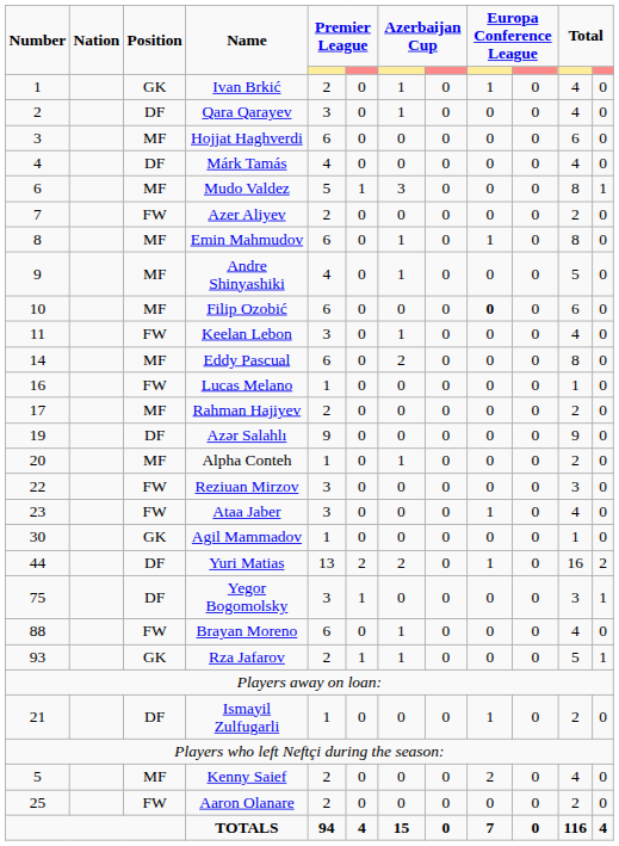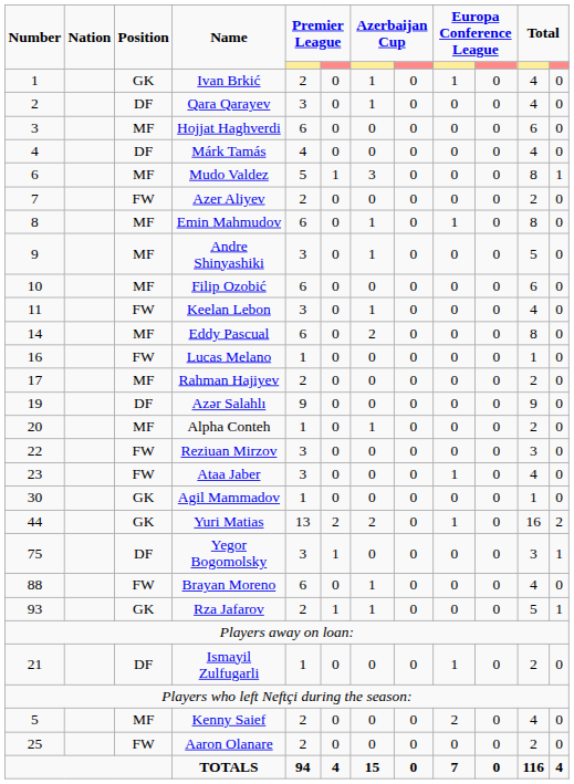 <table class="wikitable" style="text-align:center;">
 <tr>
 <td rowspan="2"  style="width:5%; text-align:center;"><strong>Number</strong></td>
 <td rowspan="2"  style="width:5%; text-align:center;"><strong>Nation</strong></td>
 <td rowspan="2"  style="width:5%; text-align:center;"><strong>Position</strong></td>
 <td rowspan="2"  style="width:20%; text-align:center;"><strong>Name</strong></td>
 <td colspan="2" style="text-align:center;"><strong><a href='#'>Premier League</a></strong></td>
 <td colspan="2" style="text-align:center;"><strong><a href='#'>Azerbaijan Cup</a></strong></td>
 <td colspan="2" style="text-align:center;"><strong><a href='#'>Europa Conference League</a></strong></td>
 <td colspan="2" style="text-align:center;"><strong>Total</strong></td>
 </tr>
 <tr>
 <th style="width:60px; background:#fe9;"></th>
 <th style="width:60px; background:#ff8888;"></th>
 <th style="width:60px; background:#fe9;"></th>
 <th style="width:60px; background:#ff8888;"></th>
 <th style="width:60px; background:#fe9;"></th>
 <th style="width:60px; background:#ff8888;"></th>
 <th style="width:60px; background:#fe9;"></th>
 <th style="width:60px; background:#ff8888;"></th>
 </tr>
 <tr>
 <td>1</td>
 <td></td>
 <td>GK</td>
 <td><a href='#'>Ivan Brkić</a></td>
 <td>2</td>
 <td>0</td>
 <td>1</td>
 <td>0</td>
 <td>1</td>
 <td>0</td>
 <td>4</td>
 <td>0</td>
 </tr>
 <tr>
 <td>2</td>
 <td></td>
 <td>DF</td>
 <td><a href='#'>Qara Qarayev</a></td>
 <td>3</td>
 <td>0</td>
 <td>1</td>
 <td>0</td>
 <td>0</td>
 <td>0</td>
 <td>4</td>
 <td>0</td>
 </tr>
 <tr>
 <td>3</td>
 <td></td>
 <td>MF</td>
 <td><a href='#'>Hojjat Haghverdi</a></td>
 <td>6</td>
 <td>0</td>
 <td>0</td>
 <td>0</td>
 <td>0</td>
 <td>0</td>
 <td>6</td>
 <td>0</td>
 </tr>
 <tr>
 <td>4</td>
 <td></td>
 <td>DF</td>
 <td><a href='#'>Márk Tamás</a></td>
 <td>4</td>
 <td>0</td>
 <td>0</td>
 <td>0</td>
 <td>0</td>
 <td>0</td>
 <td>4</td>
 <td>0</td>
 </tr>
 <tr>
 <td>6</td>
 <td></td>
 <td>MF</td>
 <td><a href='#'>Mudo Valdez</a></td>
 <td>5</td>
 <td>1</td>
 <td>3</td>
 <td>0</td>
 <td>0</td>
 <td>0</td>
 <td>8</td>
 <td>1</td>
 </tr>
 <tr>
 <td>7</td>
 <td></td>
 <td>FW</td>
 <td><a href='#'>Azer Aliyev</a></td>
 <td>2</td>
 <td>0</td>
 <td>0</td>
 <td>0</td>
 <td>0</td>
 <td>0</td>
 <td>2</td>
 <td>0</td>
 </tr>
 <tr>
 <td>8</td>
 <td></td>
 <td>MF</td>
 <td><a href='#'>Emin Mahmudov</a></td>
 <td>6</td>
 <td>0</td>
 <td>1</td>
 <td>0</td>
 <td>1</td>
 <td>0</td>
 <td>8</td>
 <td>0</td>
 </tr>
 <tr>
 <td>9</td>
 <td></td>
 <td>MF</td>
 <td><a href='#'>Andre Shinyashiki</a></td>
-<td>4</td>
+<td>3</td>
 <td>0</td>
 <td>1</td>
 <td>0</td>
 <td>0</td>
 <td>0</td>
 <td>5</td>
 <td>0</td>
 </tr>
 <tr>
 <td>10</td>
 <td></td>
 <td>MF</td>
 <td><a href='#'>Filip Ozobić</a></td>
 <td>6</td>
 <td>0</td>
 <td>0</td>
 <td>0</td>
-<td><strong>0</strong></td>
+<td>0</td>
 <td>0</td>
 <td>6</td>
 <td>0</td>
 </tr>
 <tr>
 <td>11</td>
 <td></td>
 <td>FW</td>
 <td><a href='#'>Keelan Lebon</a></td>
 <td>3</td>
 <td>0</td>
 <td>1</td>
 <td>0</td>
 <td>0</td>
 <td>0</td>
 <td>4</td>
 <td>0</td>
 </tr>
 <tr>
 <td>14</td>
 <td></td>
 <td>MF</td>
 <td><a href='#'>Eddy Pascual</a></td>
 <td>6</td>
 <td>0</td>
 <td>2</td>
 <td>0</td>
 <td>0</td>
 <td>0</td>
 <td>8</td>
 <td>0</td>
 </tr>
 <tr>
 <td>16</td>
 <td></td>
 <td>FW</td>
 <td><a href='#'>Lucas Melano</a></td>
 <td>1</td>
 <td>0</td>
 <td>0</td>
 <td>0</td>
 <td>0</td>
 <td>0</td>
 <td>1</td>
 <td>0</td>
 </tr>
 <tr>
 <td>17</td>
 <td></td>
 <td>MF</td>
 <td><a href='#'>Rahman Hajiyev</a></td>
 <td>2</td>
 <td>0</td>
 <td>0</td>
 <td>0</td>
 <td>0</td>
 <td>0</td>
 <td>2</td>
 <td>0</td>
 </tr>
 <tr>
 <td>19</td>
 <td></td>
 <td>DF</td>
 <td><a href='#'>Azər Salahlı</a></td>
 <td>9</td>
 <td>0</td>
 <td>0</td>
 <td>0</td>
 <td>0</td>
 <td>0</td>
 <td>9</td>
 <td>0</td>
 </tr>
 <tr>
 <td>20</td>
 <td></td>
 <td>MF</td>
 <td>Alpha Conteh</td>
 <td>1</td>
 <td>0</td>
 <td>1</td>
 <td>0</td>
 <td>0</td>
 <td>0</td>
 <td>2</td>
 <td>0</td>
 </tr>
 <tr>
 <td>22</td>
 <td></td>
 <td>FW</td>
 <td><a href='#'>Reziuan Mirzov</a></td>
 <td>3</td>
 <td>0</td>
 <td>0</td>
 <td>0</td>
 <td>0</td>
 <td>0</td>
 <td>3</td>
 <td>0</td>
 </tr>
 <tr>
 <td>23</td>
 <td></td>
 <td>FW</td>
 <td><a href='#'>Ataa Jaber</a></td>
 <td>3</td>
 <td>0</td>
 <td>0</td>
 <td>0</td>
 <td>1</td>
 <td>0</td>
 <td>4</td>
 <td>0</td>
 </tr>
 <tr>
 <td>30</td>
 <td></td>
 <td>GK</td>
 <td><a href='#'>Agil Mammadov</a></td>
 <td>1</td>
 <td>0</td>
 <td>0</td>
 <td>0</td>
 <td>0</td>
 <td>0</td>
 <td>1</td>
 <td>0</td>
 </tr>
 <tr>
 <td>44</td>
 <td></td>
-<td>DF</td>
+<td>GK</td>
 <td><a href='#'>Yuri Matias</a></td>
 <td>13</td>
 <td>2</td>
 <td>2</td>
 <td>0</td>
 <td>1</td>
 <td>0</td>
 <td>16</td>
 <td>2</td>
 </tr>
 <tr>
 <td>75</td>
 <td></td>
 <td>DF</td>
 <td><a href='#'>Yegor Bogomolsky</a></td>
 <td>3</td>
 <td>1</td>
 <td>0</td>
 <td>0</td>
 <td>0</td>
 <td>0</td>
 <td>3</td>
 <td>1</td>
 </tr>
 <tr>
 <td>88</td>
 <td></td>
 <td>FW</td>
 <td><a href='#'>Brayan Moreno</a></td>
 <td>6</td>
 <td>0</td>
 <td>1</td>
 <td>0</td>
 <td>0</td>
 <td>0</td>
 <td>4</td>
 <td>0</td>
 </tr>
 <tr>
 <td>93</td>
 <td></td>
 <td>GK</td>
 <td><a href='#'>Rza Jafarov</a></td>
 <td>2</td>
 <td>1</td>
 <td>1</td>
 <td>0</td>
 <td>0</td>
 <td>0</td>
 <td>5</td>
 <td>1</td>
 </tr>
 <tr>
 <td colspan="16"><em>Players away on loan:</em></td>
 </tr>
 <tr>
 <td>21</td>
 <td></td>
 <td>DF</td>
 <td><a href='#'>Ismayil Zulfugarli</a></td>
 <td>1</td>
 <td>0</td>
 <td>0</td>
 <td>0</td>
 <td>1</td>
 <td>0</td>
 <td>2</td>
 <td>0</td>
 </tr>
 <tr>
 <td colspan="16"><em>Players who left Neftçi during the season:</em></td>
 </tr>
 <tr>
 <td>5</td>
 <td></td>
 <td>MF</td>
 <td><a href='#'>Kenny Saief</a></td>
 <td>2</td>
 <td>0</td>
 <td>0</td>
 <td>0</td>
 <td>2</td>
 <td>0</td>
 <td>4</td>
 <td>0</td>
 </tr>
 <tr>
 <td>25</td>
 <td></td>
 <td>FW</td>
 <td><a href='#'>Aaron Olanare</a></td>
 <td>2</td>
 <td>0</td>
 <td>0</td>
 <td>0</td>
 <td>0</td>
 <td>0</td>
 <td>2</td>
 <td>0</td>
 </tr>
 <tr>
 <td colspan="3"></td>
 <td><strong>TOTALS</strong></td>
 <td><strong>94</strong></td>
 <td><strong>4</strong></td>
 <td><strong>15</strong></td>
 <td><strong>0</strong></td>
 <td><strong>7</strong></td>
 <td><strong>0</strong></td>
 <td><strong>116</strong></td>
 <td><strong>4</strong></td>
 </tr>
 </table>
